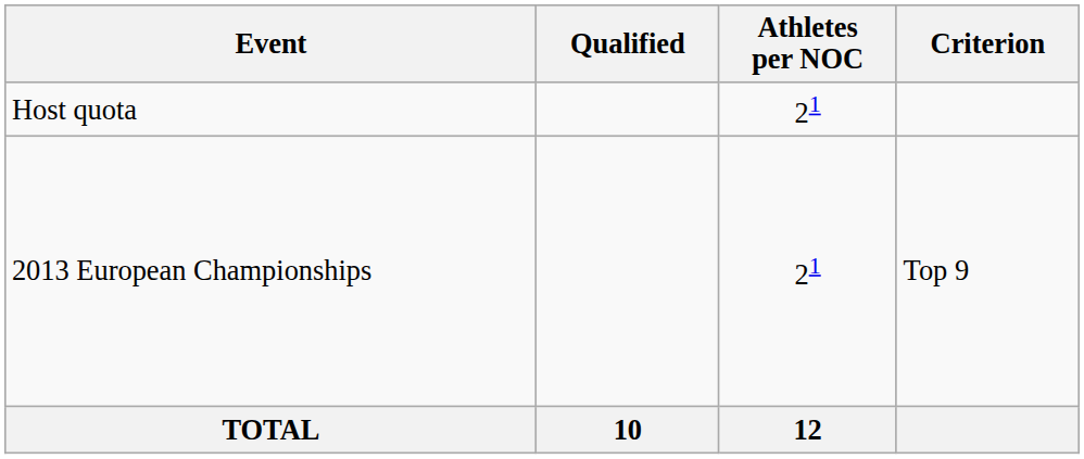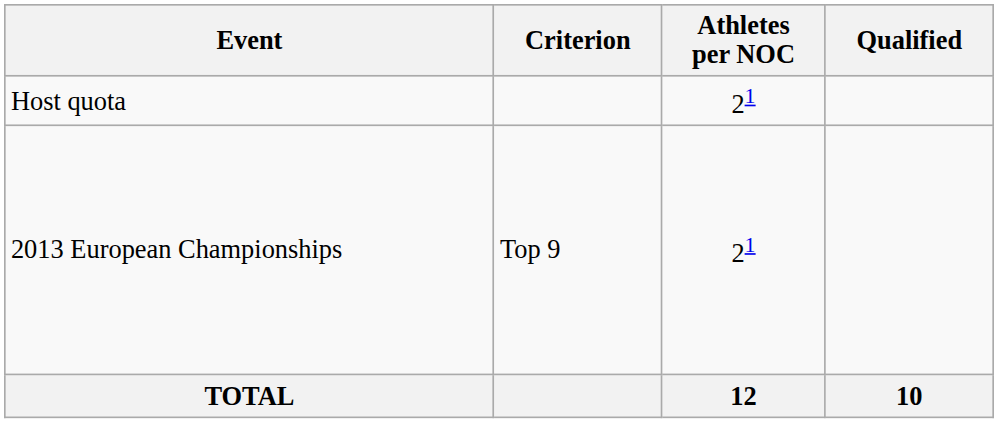 <table class="wikitable" width=600>
 <tr>
 <th>Event</th>
+<th>Criterion</th>
+<th>Athletes<br>per NOC</th>
 <th>Qualified</th>
-<th>Athletes<br>per NOC</th>
-<th>Criterion</th>
 </tr>
 <tr>
 <td>Host quota</td>
 <td></td>
 <td align=center>2<sup><a href='#'>1</a></sup></td>
 <td></td>
 </tr>
 <tr>
 <td>2013 European Championships</td>
+<td>Top 9</td>
+<td align=center>2<sup><a href='#'>1</a></sup></td>
 <td><br><br><br> <br><br><br><br><br></td>
-<td align=center>2<sup><a href='#'>1</a></sup></td>
-<td>Top 9</td>
 </tr>
 <tr>
 <th colspan="1">TOTAL</th>
+<th></th>
+<th>12</th>
 <th>10</th>
-<th>12</th>
-<th></th>
 </tr>
 </table>
